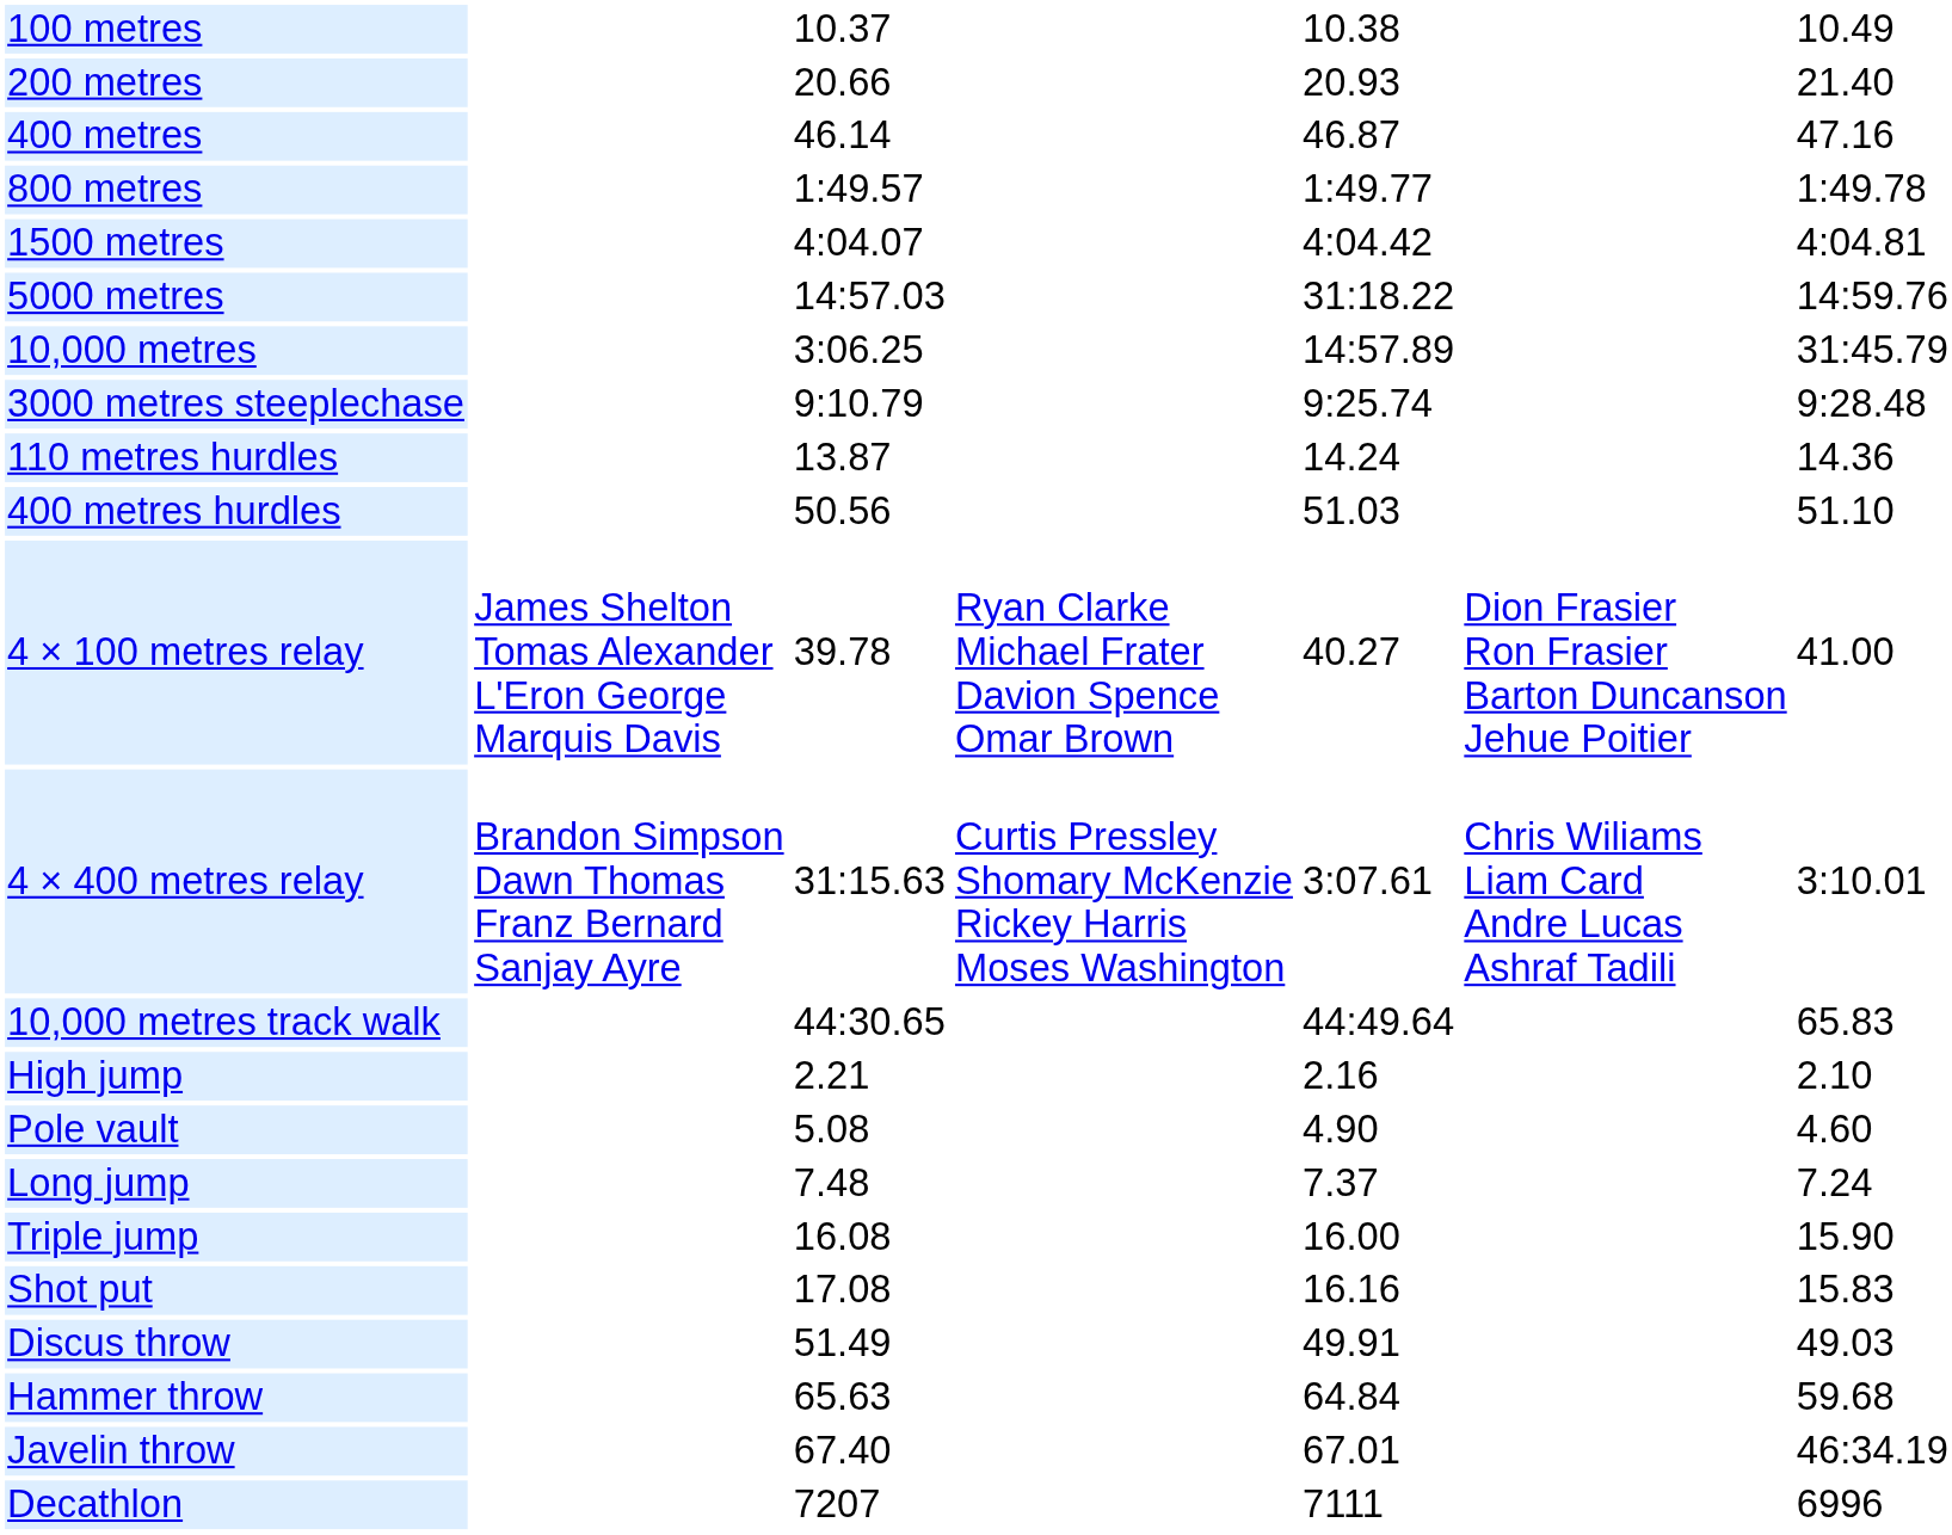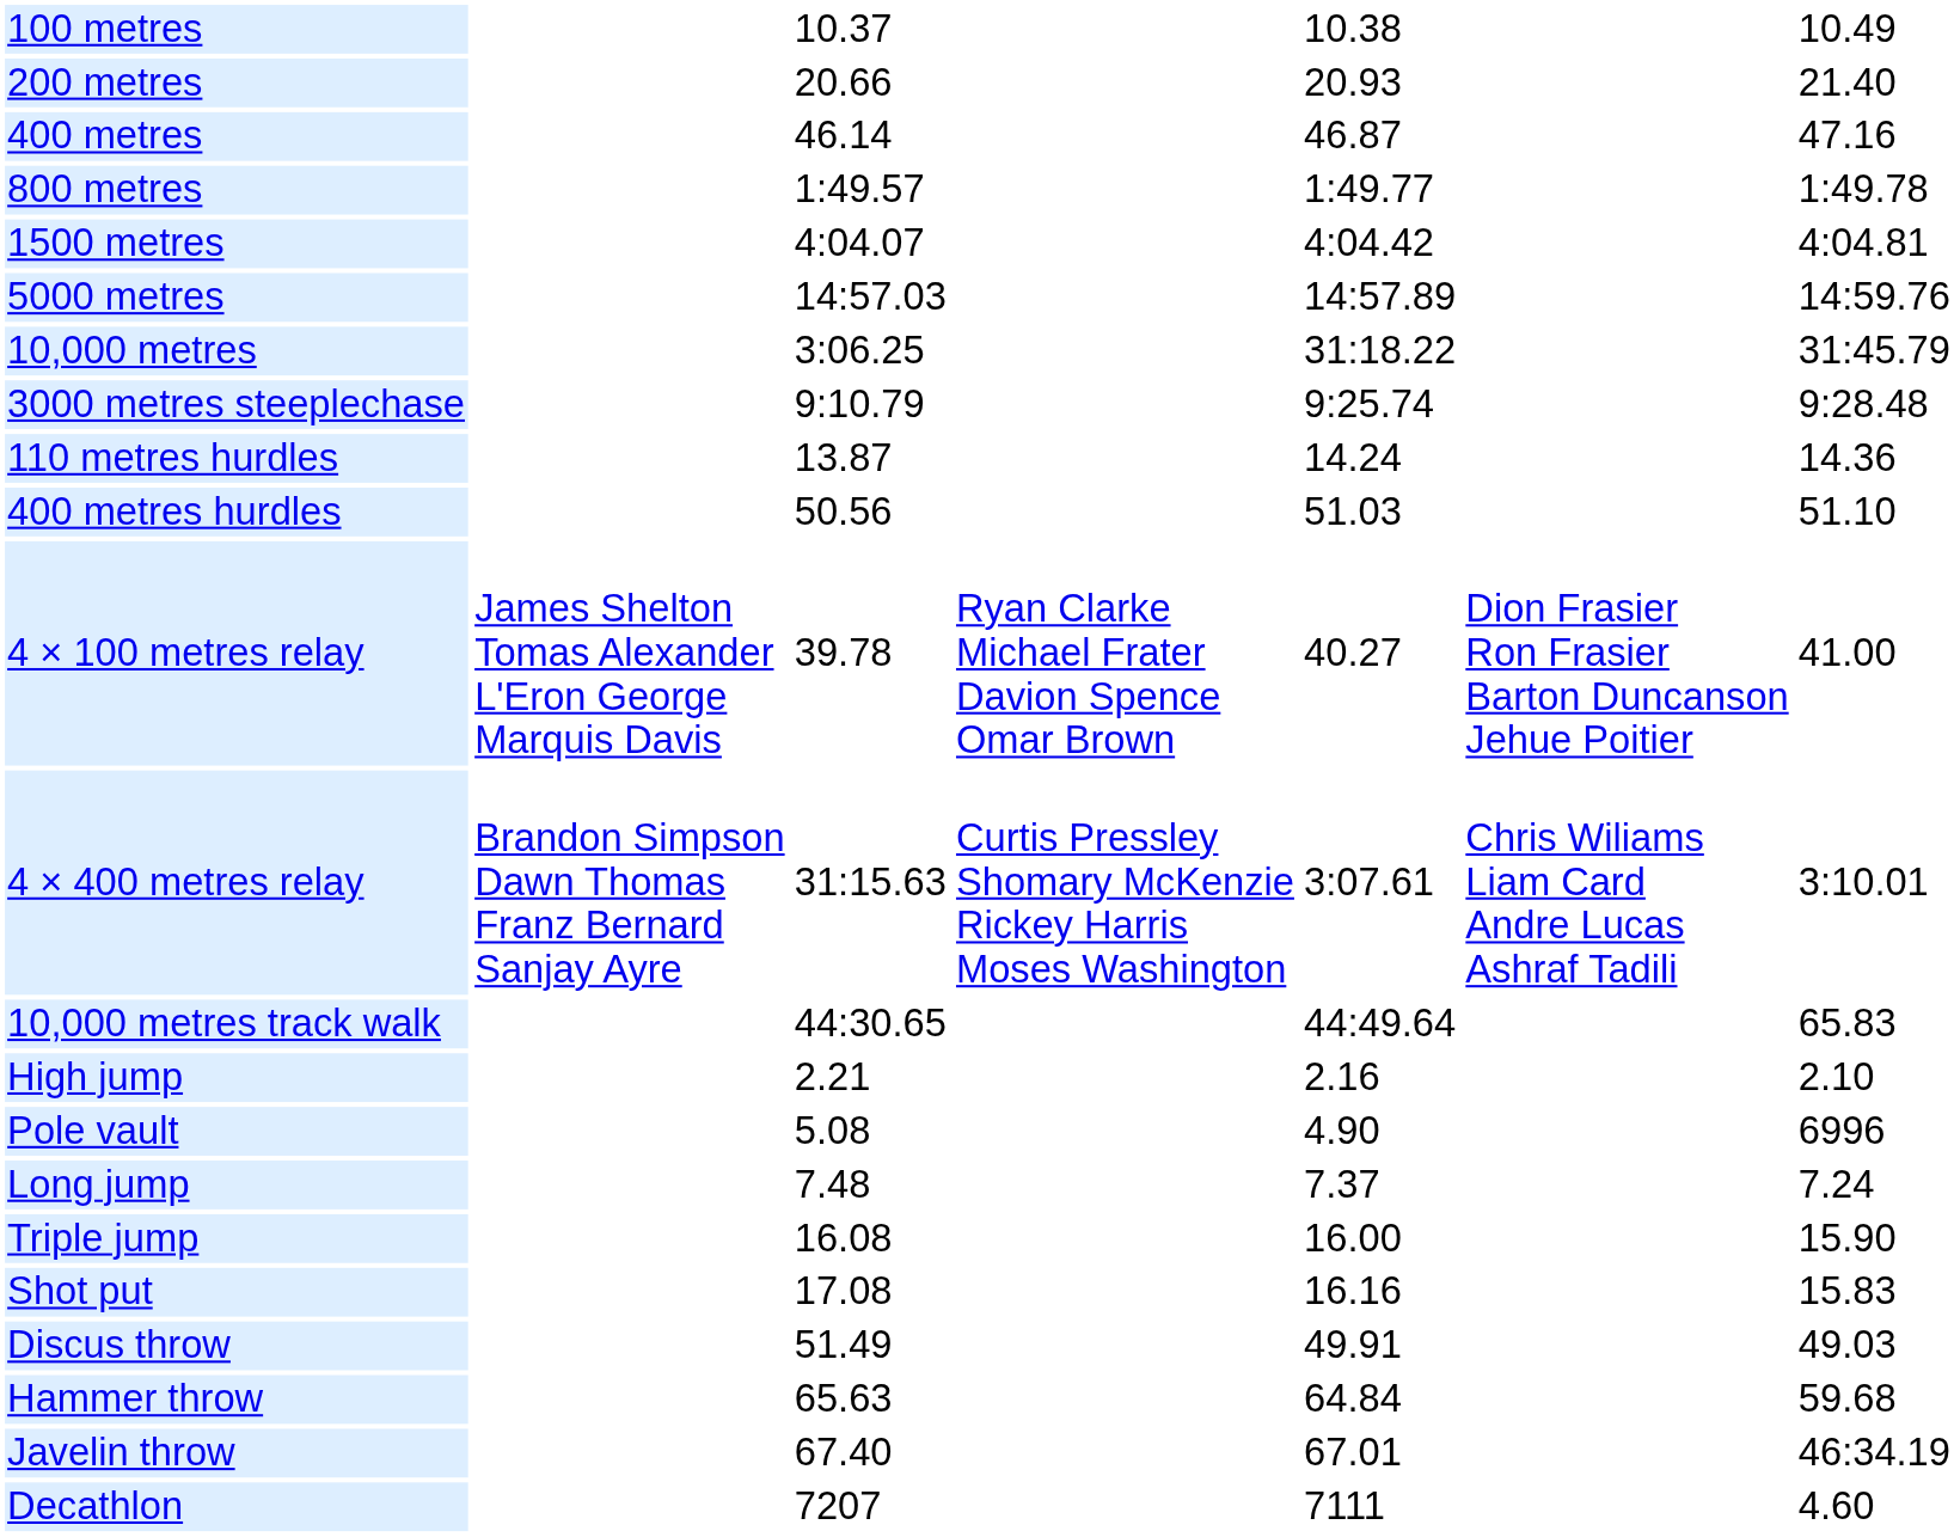 <table>
 <tr>
 <td bgcolor = DDEEFF><a href='#'>100 metres</a></td>
 <td></td>
 <td>10.37</td>
 <td></td>
 <td>10.38</td>
 <td></td>
 <td>10.49</td>
 </tr>
 <tr>
 <td bgcolor = DDEEFF><a href='#'>200 metres</a></td>
 <td></td>
 <td>20.66</td>
 <td></td>
 <td>20.93</td>
 <td></td>
 <td>21.40</td>
 </tr>
 <tr>
 <td bgcolor = DDEEFF><a href='#'>400 metres</a></td>
 <td></td>
 <td>46.14</td>
 <td></td>
 <td>46.87</td>
 <td></td>
 <td>47.16</td>
 </tr>
 <tr>
 <td bgcolor = DDEEFF><a href='#'>800 metres</a></td>
 <td></td>
 <td>1:49.57</td>
 <td></td>
 <td>1:49.77</td>
 <td></td>
 <td>1:49.78</td>
 </tr>
 <tr>
 <td bgcolor = DDEEFF><a href='#'>1500 metres</a></td>
 <td></td>
 <td>4:04.07</td>
 <td></td>
 <td>4:04.42</td>
 <td></td>
 <td>4:04.81</td>
 </tr>
 <tr>
 <td bgcolor = DDEEFF><a href='#'>5000 metres</a></td>
 <td></td>
 <td>14:57.03</td>
 <td></td>
-<td>31:18.22</td>
+<td>14:57.89</td>
 <td></td>
 <td>14:59.76</td>
 </tr>
 <tr>
 <td bgcolor = DDEEFF><a href='#'>10,000 metres</a></td>
 <td></td>
 <td>3:06.25</td>
 <td></td>
-<td>14:57.89</td>
+<td>31:18.22</td>
 <td></td>
 <td>31:45.79</td>
 </tr>
 <tr>
 <td bgcolor = DDEEFF><a href='#'>3000 metres steeplechase</a></td>
 <td></td>
 <td>9:10.79</td>
 <td></td>
 <td>9:25.74</td>
 <td></td>
 <td>9:28.48</td>
 </tr>
 <tr>
 <td bgcolor = DDEEFF><a href='#'>110 metres hurdles</a></td>
 <td></td>
 <td>13.87</td>
 <td></td>
 <td>14.24</td>
 <td></td>
 <td>14.36</td>
 </tr>
 <tr>
 <td bgcolor = DDEEFF><a href='#'>400 metres hurdles</a></td>
 <td></td>
 <td>50.56</td>
 <td></td>
 <td>51.03</td>
 <td></td>
 <td>51.10</td>
 </tr>
 <tr>
 <td bgcolor = DDEEFF><a href='#'>4 × 100 metres relay</a></td>
 <td><br><a href='#'>James Shelton</a><br><a href='#'>Tomas Alexander</a><br><a href='#'>L'Eron George</a><br><a href='#'>Marquis Davis</a></td>
 <td>39.78</td>
 <td><br><a href='#'>Ryan Clarke</a><br><a href='#'>Michael Frater</a><br><a href='#'>Davion Spence</a><br><a href='#'>Omar Brown</a></td>
 <td>40.27</td>
 <td><br><a href='#'>Dion Frasier</a><br><a href='#'>Ron Frasier</a><br><a href='#'>Barton Duncanson</a><br><a href='#'>Jehue Poitier</a></td>
 <td>41.00</td>
 </tr>
 <tr>
 <td bgcolor = DDEEFF><a href='#'>4 × 400 metres relay</a></td>
 <td><br><a href='#'>Brandon Simpson</a><br><a href='#'>Dawn Thomas</a><br><a href='#'>Franz Bernard</a><br><a href='#'>Sanjay Ayre</a></td>
 <td>31:15.63</td>
 <td><br><a href='#'>Curtis Pressley</a><br><a href='#'>Shomary McKenzie</a><br><a href='#'>Rickey Harris</a><br><a href='#'>Moses Washington</a></td>
 <td>3:07.61</td>
 <td><br><a href='#'>Chris Wiliams</a><br><a href='#'>Liam Card</a><br><a href='#'>Andre Lucas</a><br><a href='#'>Ashraf Tadili</a></td>
 <td>3:10.01</td>
 </tr>
 <tr>
 <td bgcolor = DDEEFF><a href='#'>10,000 metres track walk</a></td>
 <td></td>
 <td>44:30.65</td>
 <td></td>
 <td>44:49.64</td>
 <td></td>
 <td>65.83</td>
 </tr>
 <tr>
 <td bgcolor = DDEEFF><a href='#'>High jump</a></td>
 <td></td>
 <td>2.21</td>
 <td></td>
 <td>2.16</td>
 <td></td>
 <td>2.10</td>
 </tr>
 <tr>
 <td bgcolor = DDEEFF><a href='#'>Pole vault</a></td>
 <td></td>
 <td>5.08</td>
 <td></td>
 <td>4.90</td>
 <td></td>
-<td>4.60</td>
+<td>6996</td>
 </tr>
 <tr>
 <td bgcolor = DDEEFF><a href='#'>Long jump</a></td>
 <td></td>
 <td>7.48</td>
 <td></td>
 <td>7.37</td>
 <td></td>
 <td>7.24</td>
 </tr>
 <tr>
 <td bgcolor = DDEEFF><a href='#'>Triple jump</a></td>
 <td></td>
 <td>16.08</td>
 <td></td>
 <td>16.00</td>
 <td></td>
 <td>15.90</td>
 </tr>
 <tr>
 <td bgcolor = DDEEFF><a href='#'>Shot put</a></td>
 <td></td>
 <td>17.08</td>
 <td></td>
 <td>16.16</td>
 <td></td>
 <td>15.83</td>
 </tr>
 <tr>
 <td bgcolor = DDEEFF><a href='#'>Discus throw</a></td>
 <td></td>
 <td>51.49</td>
 <td></td>
 <td>49.91</td>
 <td></td>
 <td>49.03</td>
 </tr>
 <tr>
 <td bgcolor = DDEEFF><a href='#'>Hammer throw</a></td>
 <td></td>
 <td>65.63</td>
 <td></td>
 <td>64.84</td>
 <td></td>
 <td>59.68</td>
 </tr>
 <tr>
 <td bgcolor = DDEEFF><a href='#'>Javelin throw</a></td>
 <td></td>
 <td>67.40</td>
 <td></td>
 <td>67.01</td>
 <td></td>
 <td>46:34.19</td>
 </tr>
 <tr>
 <td bgcolor = DDEEFF><a href='#'>Decathlon</a></td>
 <td></td>
 <td>7207</td>
 <td></td>
 <td>7111</td>
 <td></td>
-<td>6996</td>
+<td>4.60</td>
 </tr>
 </table>
